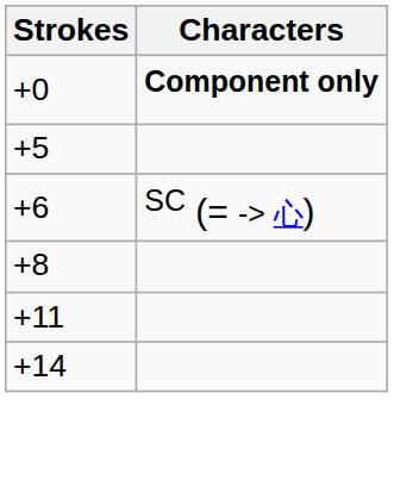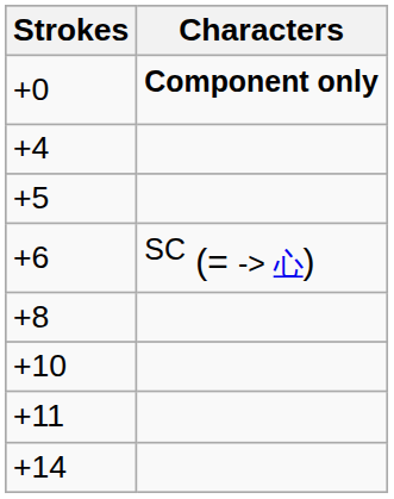 <table class="wikitable">
 <tr>
 <th>Strokes</th>
 <th>Characters</th>
 </tr>
 <tr --->
 <td>+0</td>
 <td style="font-size: large;"><strong> <sup>Component only</sup></strong></td>
+</tr>
+<tr --->
+<td>+4</td>
+<td style="font-size: large;"> </td>
 </tr>
 <tr --->
 <td>+5</td>
 <td style="font-size: large;">  </td>
 </tr>
 <tr --->
 <td>+6</td>
 <td style="font-size: large;"><sup>SC</sup> (= <small>-> <a href='#'>心</a></small>)</td>
 </tr>
 <tr --->
 <td>+8</td>
 <td style="font-size: large;"></td>
 </tr>
 <tr --->
+<td>+10</td>
+<td style="font-size: large;"></td>
+</tr>
+<tr --->
 <td>+11</td>
 <td style="font-size: large;"></td>
 </tr>
 <tr --->
 <td>+14</td>
 <td style="font-size: large;"></td>
 </tr>
 </table>
